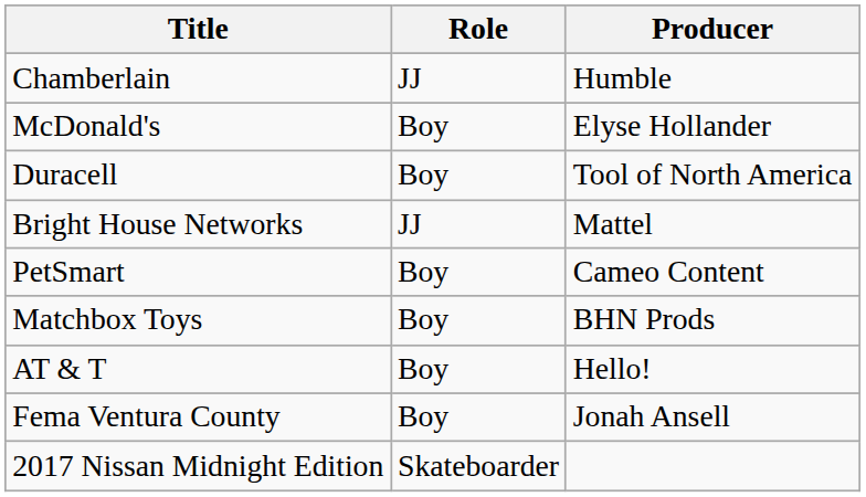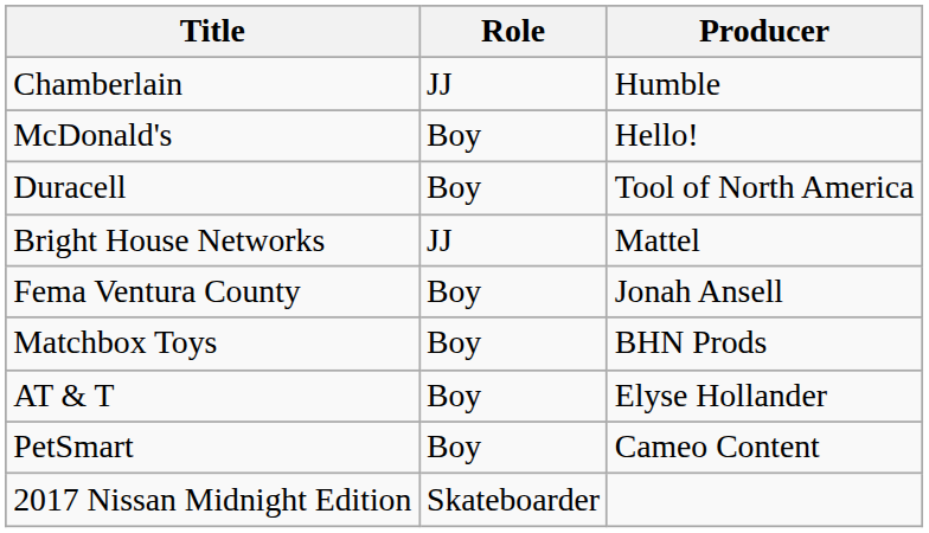 <table class="wikitable">
 <tr>
 <th>Title</th>
 <th>Role</th>
 <th>Producer</th>
 </tr>
 <tr>
 <td>Chamberlain</td>
 <td>JJ</td>
 <td>Humble</td>
 </tr>
 <tr>
 <td>McDonald's</td>
 <td>Boy</td>
-<td>Elyse Hollander</td>
+<td>Hello!</td>
 </tr>
 <tr>
 <td>Duracell</td>
 <td>Boy</td>
 <td>Tool of North America</td>
 </tr>
 <tr>
 <td>Bright House Networks</td>
 <td>JJ</td>
 <td>Mattel</td>
 </tr>
 <tr>
-<td>PetSmart</td>
+<td>Fema Ventura County</td>
 <td>Boy</td>
-<td>Cameo Content</td>
+<td>Jonah Ansell</td>
 </tr>
 <tr>
 <td>Matchbox Toys</td>
 <td>Boy</td>
 <td>BHN Prods</td>
 </tr>
 <tr>
 <td>AT & T</td>
 <td>Boy</td>
-<td>Hello!</td>
+<td>Elyse Hollander</td>
 </tr>
 <tr>
-<td>Fema Ventura County</td>
+<td>PetSmart</td>
 <td>Boy</td>
-<td>Jonah Ansell</td>
+<td>Cameo Content</td>
 </tr>
 <tr>
 <td>2017 Nissan Midnight Edition</td>
 <td>Skateboarder</td>
 <td></td>
 </tr>
 </table>
